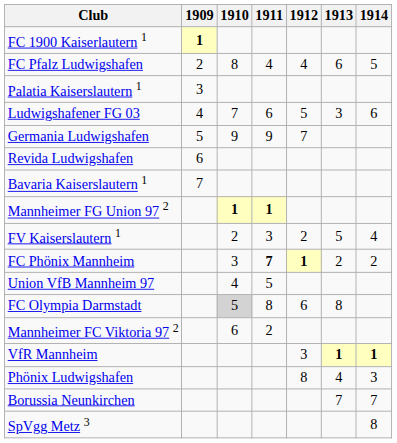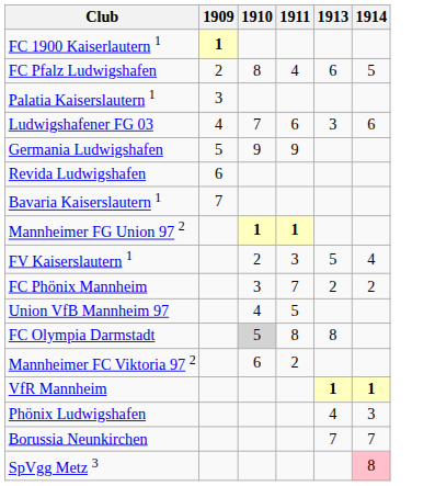 <table class="wikitable">
 <tr>
 <th>Club</th>
 <th>1909</th>
 <th>1910</th>
 <th>1911</th>
-<th>1912</th>
 <th>1913</th>
 <th>1914</th>
 </tr>
 <tr align="center">
 <td align="left"><a href='#'>FC 1900 Kaiserlautern</a> <sup>1</sup></td>
 <td style="background:#ffffbf"><strong>1</strong></td>
 <td></td>
 <td></td>
 <td></td>
 <td></td>
-<td></td>
 </tr>
 <tr align="center">
 <td align="left"><a href='#'>FC Pfalz Ludwigshafen</a></td>
 <td>2</td>
 <td>8</td>
-<td>4</td>
 <td>4</td>
 <td>6</td>
 <td>5</td>
 </tr>
 <tr align="center">
 <td align="left"><a href='#'>Palatia Kaiserslautern</a> <sup>1</sup></td>
 <td>3</td>
 <td></td>
 <td></td>
 <td></td>
 <td></td>
-<td></td>
 </tr>
 <tr align="center">
 <td align="left"><a href='#'>Ludwigshafener FG 03</a></td>
 <td>4</td>
 <td>7</td>
 <td>6</td>
-<td>5</td>
 <td>3</td>
 <td>6</td>
 </tr>
 <tr align="center">
 <td align="left"><a href='#'>Germania Ludwigshafen</a></td>
 <td>5</td>
 <td>9</td>
 <td>9</td>
-<td>7</td>
 <td></td>
 <td></td>
 </tr>
 <tr align="center">
 <td align="left"><a href='#'>Revida Ludwigshafen</a></td>
 <td>6</td>
-<td></td>
 <td></td>
 <td></td>
 <td></td>
 <td></td>
 </tr>
 <tr align="center">
 <td align="left"><a href='#'>Bavaria Kaiserslautern</a> <sup>1</sup></td>
 <td>7</td>
 <td></td>
 <td></td>
 <td></td>
 <td></td>
-<td></td>
 </tr>
 <tr align="center">
 <td align="left"><a href='#'>Mannheimer FG Union 97</a> <sup>2</sup></td>
 <td></td>
 <td style="background:#ffffbf"><strong>1</strong></td>
 <td style="background:#ffffbf"><strong>1</strong></td>
 <td></td>
 <td></td>
-<td></td>
 </tr>
 <tr align="center">
 <td align="left"><a href='#'>FV Kaiserslautern</a> <sup>1</sup></td>
 <td></td>
 <td>2</td>
 <td>3</td>
-<td>2</td>
 <td>5</td>
 <td>4</td>
 </tr>
 <tr align="center">
 <td align="left"><a href='#'>FC Phönix Mannheim</a></td>
 <td></td>
 <td>3</td>
-<td><strong>7</strong></td>
-<td style="background:#ffffbf"><strong>1</strong></td>
+<td>7</td>
 <td>2</td>
 <td>2</td>
 </tr>
 <tr align="center">
 <td align="left"><a href='#'>Union VfB Mannheim 97</a></td>
 <td></td>
 <td>4</td>
 <td>5</td>
 <td></td>
 <td></td>
-<td></td>
 </tr>
 <tr align="center">
 <td align="left"><a href='#'>FC Olympia Darmstadt</a></td>
 <td></td>
 <td style="background: lightgrey;">5</td>
 <td>8</td>
-<td>6</td>
 <td>8</td>
 <td></td>
 </tr>
 <tr align="center">
 <td align="left"><a href='#'>Mannheimer FC Viktoria 97</a> <sup>2</sup></td>
 <td></td>
 <td>6</td>
 <td>2</td>
 <td></td>
 <td></td>
-<td></td>
 </tr>
 <tr align="center">
 <td align="left"><a href='#'>VfR Mannheim</a></td>
 <td></td>
 <td></td>
 <td></td>
-<td>3</td>
 <td style="background:#ffffbf"><strong>1</strong></td>
 <td style="background:#ffffbf"><strong>1</strong></td>
 </tr>
 <tr align="center">
 <td align="left"><a href='#'>Phönix Ludwigshafen</a></td>
 <td></td>
 <td></td>
 <td></td>
-<td>8</td>
 <td>4</td>
 <td>3</td>
 </tr>
 <tr align="center">
 <td align="left"><a href='#'>Borussia Neunkirchen</a></td>
-<td></td>
 <td></td>
 <td></td>
 <td></td>
 <td>7</td>
 <td>7</td>
 </tr>
 <tr align="center">
 <td align="left"><a href='#'>SpVgg Metz</a> <sup>3</sup></td>
 <td></td>
 <td></td>
 <td></td>
 <td></td>
-<td></td>
-<td>8</td>
+<td style="background: pink;">8</td>
 </tr>
 </table>
